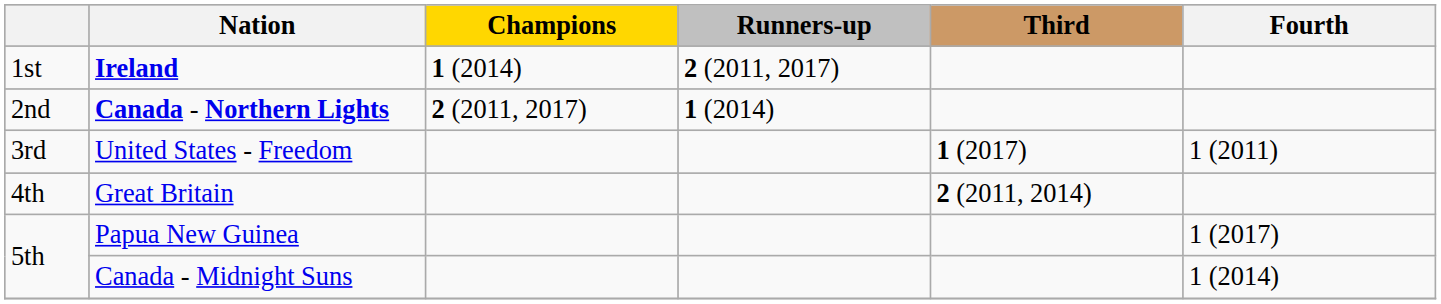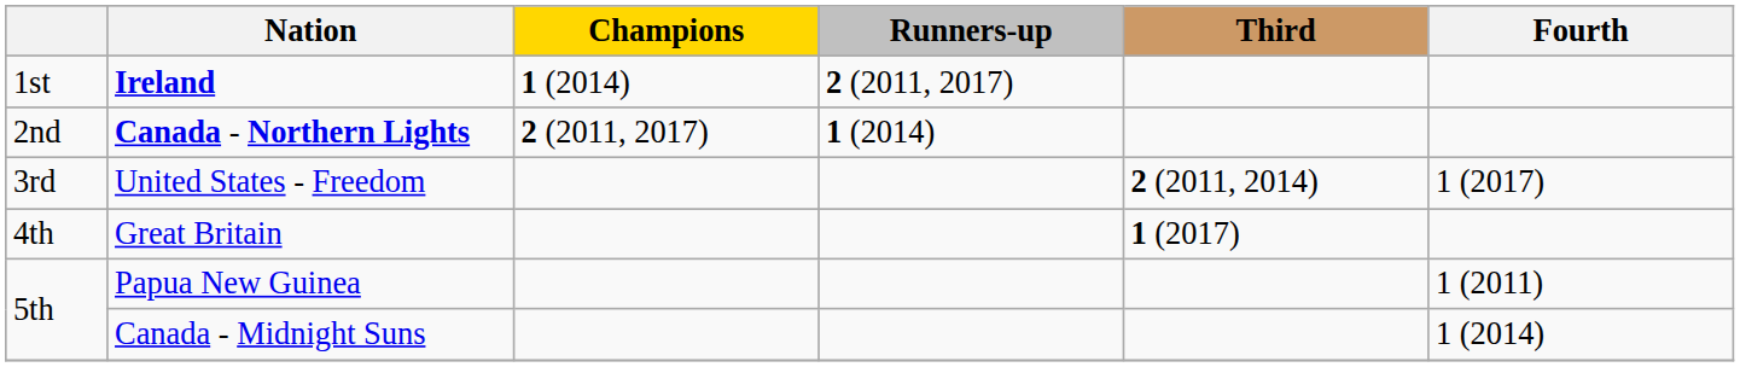 <table class="wikitable" style="text-align: left;">
 <tr>
 <th width=5%></th>
 <th width=20%>Nation</th>
 <th style="background:#FFD700;" width=15%>Champions</th>
 <th style="background:#C0C0C0;" width=15%>Runners-up</th>
 <th style="background:#CC9966;" width=15%>Third</th>
 <th width=15%>Fourth</th>
 </tr>
 <tr>
 <td>1st</td>
 <td> <strong><a href='#'>Ireland</a></strong></td>
 <td><strong>1</strong> (2014)</td>
 <td><strong>2</strong> (2011, 2017)</td>
 <td></td>
 <td></td>
 </tr>
 <tr>
 <td>2nd</td>
 <td> <strong><a href='#'>Canada</a></strong> - <strong><a href='#'>Northern Lights</a></strong></td>
 <td><strong>2</strong> (2011, 2017)</td>
 <td><strong>1</strong> (2014)</td>
 <td></td>
 <td></td>
 </tr>
 <tr>
 <td>3rd</td>
 <td> <a href='#'>United States</a> - <a href='#'>Freedom</a></td>
 <td></td>
 <td></td>
-<td><strong>1</strong> (2017)</td>
-<td>1 (2011)</td>
+<td><strong>2</strong> (2011, 2014)</td>
+<td>1 (2017)</td>
 </tr>
 <tr>
 <td>4th</td>
 <td> <a href='#'>Great Britain</a></td>
 <td></td>
 <td></td>
-<td><strong>2</strong> (2011, 2014)</td>
+<td><strong>1</strong> (2017)</td>
 <td></td>
 </tr>
 <tr>
 <td rowspan="2">5th</td>
 <td> <a href='#'>Papua New Guinea</a></td>
 <td></td>
 <td></td>
 <td></td>
-<td>1 (2017)</td>
+<td>1 (2011)</td>
 </tr>
 <tr>
 <td> <a href='#'>Canada</a> - <a href='#'>Midnight Suns</a></td>
 <td></td>
 <td></td>
 <td></td>
 <td>1 (2014)</td>
 </tr>
 <tr>
 </tr>
 </table>
